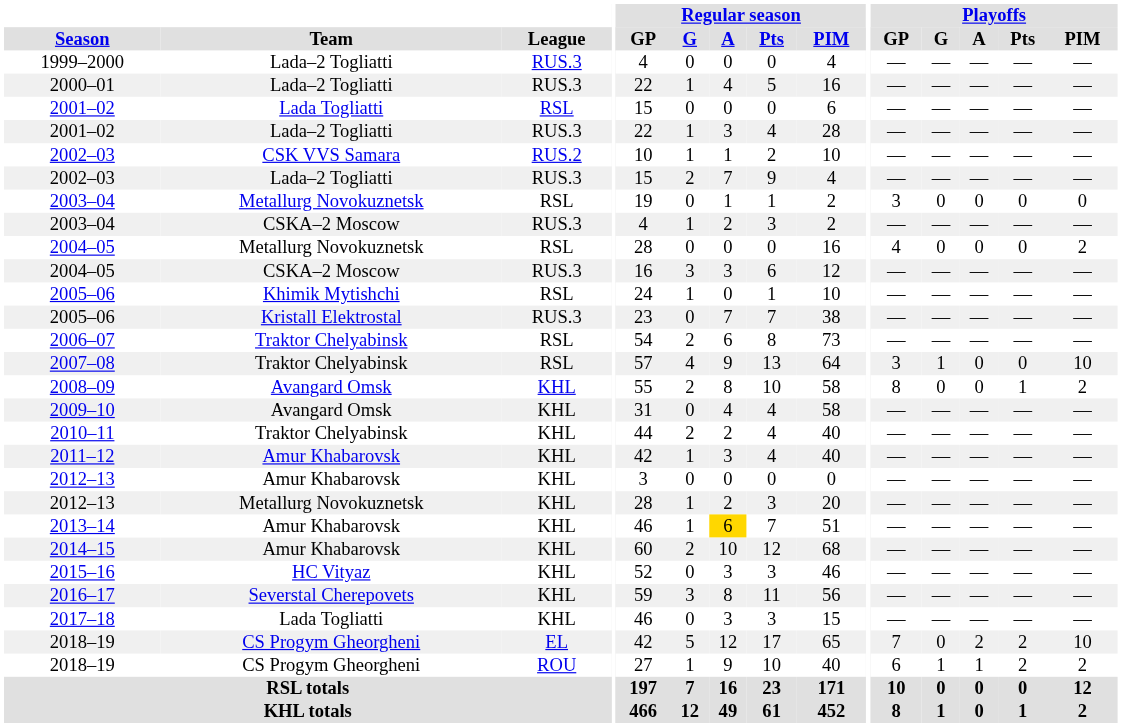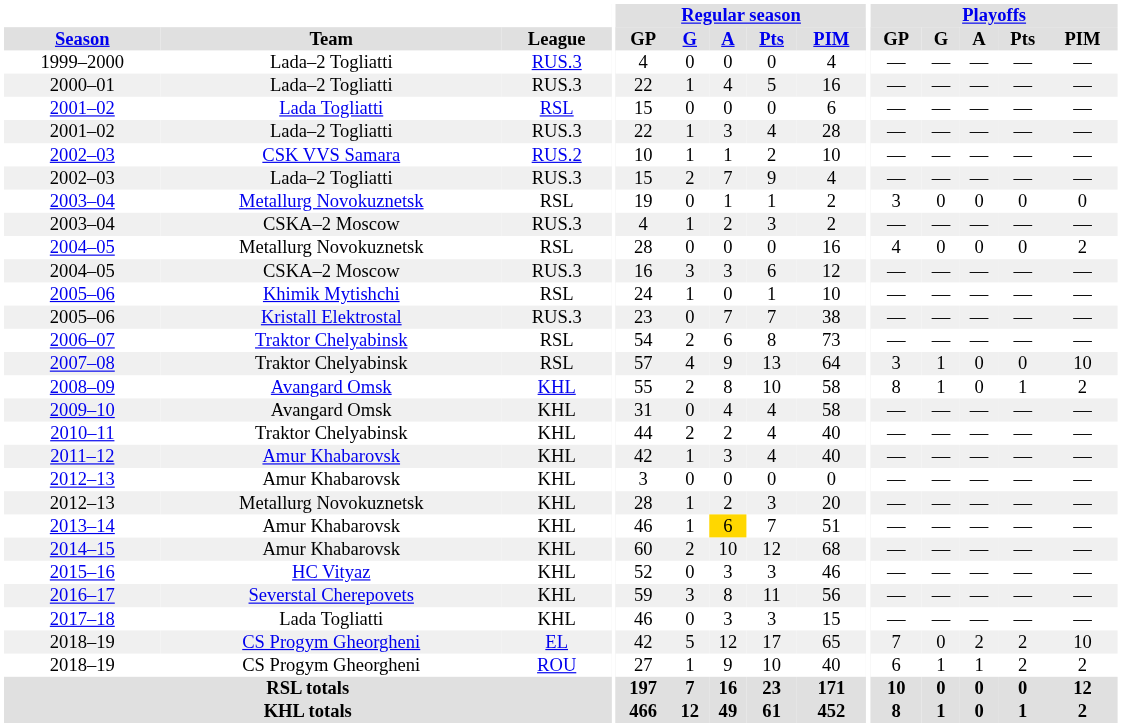 <table border="0" cellpadding="1" cellspacing="0" style="text-align:center; width:60em">
 <tr bgcolor="#e0e0e0">
 <th colspan="3" bgcolor="#ffffff"></th>
 <th rowspan="99" bgcolor="#ffffff"></th>
 <th colspan="5"><a href='#'>Regular season</a></th>
 <th rowspan="99" bgcolor="#ffffff"></th>
 <th colspan="5"><a href='#'>Playoffs</a></th>
 </tr>
 <tr bgcolor="#e0e0e0">
 <th><a href='#'>Season</a></th>
 <th>Team</th>
 <th>League</th>
 <th>GP</th>
 <th><a href='#'>G</a></th>
 <th><a href='#'>A</a></th>
 <th><a href='#'>Pts</a></th>
 <th><a href='#'>PIM</a></th>
 <th>GP</th>
 <th>G</th>
 <th>A</th>
 <th>Pts</th>
 <th>PIM</th>
 </tr>
 <tr>
 <td>1999–2000</td>
 <td>Lada–2 Togliatti</td>
 <td><a href='#'>RUS.3</a></td>
 <td>4</td>
 <td>0</td>
 <td>0</td>
 <td>0</td>
 <td>4</td>
 <td>—</td>
 <td>—</td>
 <td>—</td>
 <td>—</td>
 <td>—</td>
 </tr>
 <tr bgcolor="#f0f0f0">
 <td>2000–01</td>
 <td>Lada–2 Togliatti</td>
 <td>RUS.3</td>
 <td>22</td>
 <td>1</td>
 <td>4</td>
 <td>5</td>
 <td>16</td>
 <td>—</td>
 <td>—</td>
 <td>—</td>
 <td>—</td>
 <td>—</td>
 </tr>
 <tr>
 <td><a href='#'>2001–02</a></td>
 <td><a href='#'>Lada Togliatti</a></td>
 <td><a href='#'>RSL</a></td>
 <td>15</td>
 <td>0</td>
 <td>0</td>
 <td>0</td>
 <td>6</td>
 <td>—</td>
 <td>—</td>
 <td>—</td>
 <td>—</td>
 <td>—</td>
 </tr>
 <tr bgcolor="#f0f0f0">
 <td>2001–02</td>
 <td>Lada–2 Togliatti</td>
 <td>RUS.3</td>
 <td>22</td>
 <td>1</td>
 <td>3</td>
 <td>4</td>
 <td>28</td>
 <td>—</td>
 <td>—</td>
 <td>—</td>
 <td>—</td>
 <td>—</td>
 </tr>
 <tr>
 <td><a href='#'>2002–03</a></td>
 <td><a href='#'>CSK VVS Samara</a></td>
 <td><a href='#'>RUS.2</a></td>
 <td>10</td>
 <td>1</td>
 <td>1</td>
 <td>2</td>
 <td>10</td>
 <td>—</td>
 <td>—</td>
 <td>—</td>
 <td>—</td>
 <td>—</td>
 </tr>
 <tr bgcolor="#f0f0f0">
 <td>2002–03</td>
 <td>Lada–2 Togliatti</td>
 <td>RUS.3</td>
 <td>15</td>
 <td>2</td>
 <td>7</td>
 <td>9</td>
 <td>4</td>
 <td>—</td>
 <td>—</td>
 <td>—</td>
 <td>—</td>
 <td>—</td>
 </tr>
 <tr>
 <td><a href='#'>2003–04</a></td>
 <td><a href='#'>Metallurg Novokuznetsk</a></td>
 <td>RSL</td>
 <td>19</td>
 <td>0</td>
 <td>1</td>
 <td>1</td>
 <td>2</td>
 <td>3</td>
 <td>0</td>
 <td>0</td>
 <td>0</td>
 <td>0</td>
 </tr>
 <tr bgcolor="#f0f0f0">
 <td>2003–04</td>
 <td>CSKA–2 Moscow</td>
 <td>RUS.3</td>
 <td>4</td>
 <td>1</td>
 <td>2</td>
 <td>3</td>
 <td>2</td>
 <td>—</td>
 <td>—</td>
 <td>—</td>
 <td>—</td>
 <td>—</td>
 </tr>
 <tr>
 <td><a href='#'>2004–05</a></td>
 <td>Metallurg Novokuznetsk</td>
 <td>RSL</td>
 <td>28</td>
 <td>0</td>
 <td>0</td>
 <td>0</td>
 <td>16</td>
 <td>4</td>
 <td>0</td>
 <td>0</td>
 <td>0</td>
 <td>2</td>
 </tr>
 <tr bgcolor="#f0f0f0">
 <td>2004–05</td>
 <td>CSKA–2 Moscow</td>
 <td>RUS.3</td>
 <td>16</td>
 <td>3</td>
 <td>3</td>
 <td>6</td>
 <td>12</td>
 <td>—</td>
 <td>—</td>
 <td>—</td>
 <td>—</td>
 <td>—</td>
 </tr>
 <tr>
 <td><a href='#'>2005–06</a></td>
 <td><a href='#'>Khimik Mytishchi</a></td>
 <td>RSL</td>
 <td>24</td>
 <td>1</td>
 <td>0</td>
 <td>1</td>
 <td>10</td>
 <td>—</td>
 <td>—</td>
 <td>—</td>
 <td>—</td>
 <td>—</td>
 </tr>
 <tr bgcolor="#f0f0f0">
 <td>2005–06</td>
 <td><a href='#'>Kristall Elektrostal</a></td>
 <td>RUS.3</td>
 <td>23</td>
 <td>0</td>
 <td>7</td>
 <td>7</td>
 <td>38</td>
 <td>—</td>
 <td>—</td>
 <td>—</td>
 <td>—</td>
 <td>—</td>
 </tr>
 <tr>
 <td><a href='#'>2006–07</a></td>
 <td><a href='#'>Traktor Chelyabinsk</a></td>
 <td>RSL</td>
 <td>54</td>
 <td>2</td>
 <td>6</td>
 <td>8</td>
 <td>73</td>
 <td>—</td>
 <td>—</td>
 <td>—</td>
 <td>—</td>
 <td>—</td>
 </tr>
 <tr bgcolor="#f0f0f0">
 <td><a href='#'>2007–08</a></td>
 <td>Traktor Chelyabinsk</td>
 <td>RSL</td>
 <td>57</td>
 <td>4</td>
 <td>9</td>
 <td>13</td>
 <td>64</td>
 <td>3</td>
 <td>1</td>
 <td>0</td>
 <td>0</td>
 <td>10</td>
 </tr>
 <tr>
 <td><a href='#'>2008–09</a></td>
 <td><a href='#'>Avangard Omsk</a></td>
 <td><a href='#'>KHL</a></td>
 <td>55</td>
 <td>2</td>
 <td>8</td>
 <td>10</td>
 <td>58</td>
 <td>8</td>
-<td>0</td>
+<td>1</td>
 <td>0</td>
 <td>1</td>
 <td>2</td>
 </tr>
 <tr bgcolor="#f0f0f0">
 <td><a href='#'>2009–10</a></td>
 <td>Avangard Omsk</td>
 <td>KHL</td>
 <td>31</td>
 <td>0</td>
 <td>4</td>
 <td>4</td>
 <td>58</td>
 <td>—</td>
 <td>—</td>
 <td>—</td>
 <td>—</td>
 <td>—</td>
 </tr>
 <tr>
 <td><a href='#'>2010–11</a></td>
 <td>Traktor Chelyabinsk</td>
 <td>KHL</td>
 <td>44</td>
 <td>2</td>
 <td>2</td>
 <td>4</td>
 <td>40</td>
 <td>—</td>
 <td>—</td>
 <td>—</td>
 <td>—</td>
 <td>—</td>
 </tr>
 <tr bgcolor="#f0f0f0">
 <td><a href='#'>2011–12</a></td>
 <td><a href='#'>Amur Khabarovsk</a></td>
 <td>KHL</td>
 <td>42</td>
 <td>1</td>
 <td>3</td>
 <td>4</td>
 <td>40</td>
 <td>—</td>
 <td>—</td>
 <td>—</td>
 <td>—</td>
 <td>—</td>
 </tr>
 <tr>
 <td><a href='#'>2012–13</a></td>
 <td>Amur Khabarovsk</td>
 <td>KHL</td>
 <td>3</td>
 <td>0</td>
 <td>0</td>
 <td>0</td>
 <td>0</td>
 <td>—</td>
 <td>—</td>
 <td>—</td>
 <td>—</td>
 <td>—</td>
 </tr>
 <tr bgcolor="#f0f0f0">
 <td>2012–13</td>
 <td>Metallurg Novokuznetsk</td>
 <td>KHL</td>
 <td>28</td>
 <td>1</td>
 <td>2</td>
 <td>3</td>
 <td>20</td>
 <td>—</td>
 <td>—</td>
 <td>—</td>
 <td>—</td>
 <td>—</td>
 </tr>
 <tr>
 <td><a href='#'>2013–14</a></td>
 <td>Amur Khabarovsk</td>
 <td>KHL</td>
 <td>46</td>
 <td>1</td>
 <td style="background: gold;">6</td>
 <td>7</td>
 <td>51</td>
 <td>—</td>
 <td>—</td>
 <td>—</td>
 <td>—</td>
 <td>—</td>
 </tr>
 <tr bgcolor="#f0f0f0">
 <td><a href='#'>2014–15</a></td>
 <td>Amur Khabarovsk</td>
 <td>KHL</td>
 <td>60</td>
 <td>2</td>
 <td>10</td>
 <td>12</td>
 <td>68</td>
 <td>—</td>
 <td>—</td>
 <td>—</td>
 <td>—</td>
 <td>—</td>
 </tr>
 <tr>
 <td><a href='#'>2015–16</a></td>
 <td><a href='#'>HC Vityaz</a></td>
 <td>KHL</td>
 <td>52</td>
 <td>0</td>
 <td>3</td>
 <td>3</td>
 <td>46</td>
 <td>—</td>
 <td>—</td>
 <td>—</td>
 <td>—</td>
 <td>—</td>
 </tr>
 <tr bgcolor="#f0f0f0">
 <td><a href='#'>2016–17</a></td>
 <td><a href='#'>Severstal Cherepovets</a></td>
 <td>KHL</td>
 <td>59</td>
 <td>3</td>
 <td>8</td>
 <td>11</td>
 <td>56</td>
 <td>—</td>
 <td>—</td>
 <td>—</td>
 <td>—</td>
 <td>—</td>
 </tr>
 <tr>
 <td><a href='#'>2017–18</a></td>
 <td>Lada Togliatti</td>
 <td>KHL</td>
 <td>46</td>
 <td>0</td>
 <td>3</td>
 <td>3</td>
 <td>15</td>
 <td>—</td>
 <td>—</td>
 <td>—</td>
 <td>—</td>
 <td>—</td>
 </tr>
 <tr bgcolor="#f0f0f0">
 <td>2018–19</td>
 <td><a href='#'>CS Progym Gheorgheni</a></td>
 <td><a href='#'>EL</a></td>
 <td>42</td>
 <td>5</td>
 <td>12</td>
 <td>17</td>
 <td>65</td>
 <td>7</td>
 <td>0</td>
 <td>2</td>
 <td>2</td>
 <td>10</td>
 </tr>
 <tr>
 <td>2018–19</td>
 <td>CS Progym Gheorgheni</td>
 <td><a href='#'>ROU</a></td>
 <td>27</td>
 <td>1</td>
 <td>9</td>
 <td>10</td>
 <td>40</td>
 <td>6</td>
 <td>1</td>
 <td>1</td>
 <td>2</td>
 <td>2</td>
 </tr>
 <tr bgcolor="#e0e0e0">
 <th colspan="3">RSL totals</th>
 <th>197</th>
 <th>7</th>
 <th>16</th>
 <th>23</th>
 <th>171</th>
 <th>10</th>
 <th>0</th>
 <th>0</th>
 <th>0</th>
 <th>12</th>
 </tr>
 <tr bgcolor="#e0e0e0">
 <th colspan="3">KHL totals</th>
 <th>466</th>
 <th>12</th>
 <th>49</th>
 <th>61</th>
 <th>452</th>
 <th>8</th>
 <th>1</th>
 <th>0</th>
 <th>1</th>
 <th>2</th>
 </tr>
 </table>
